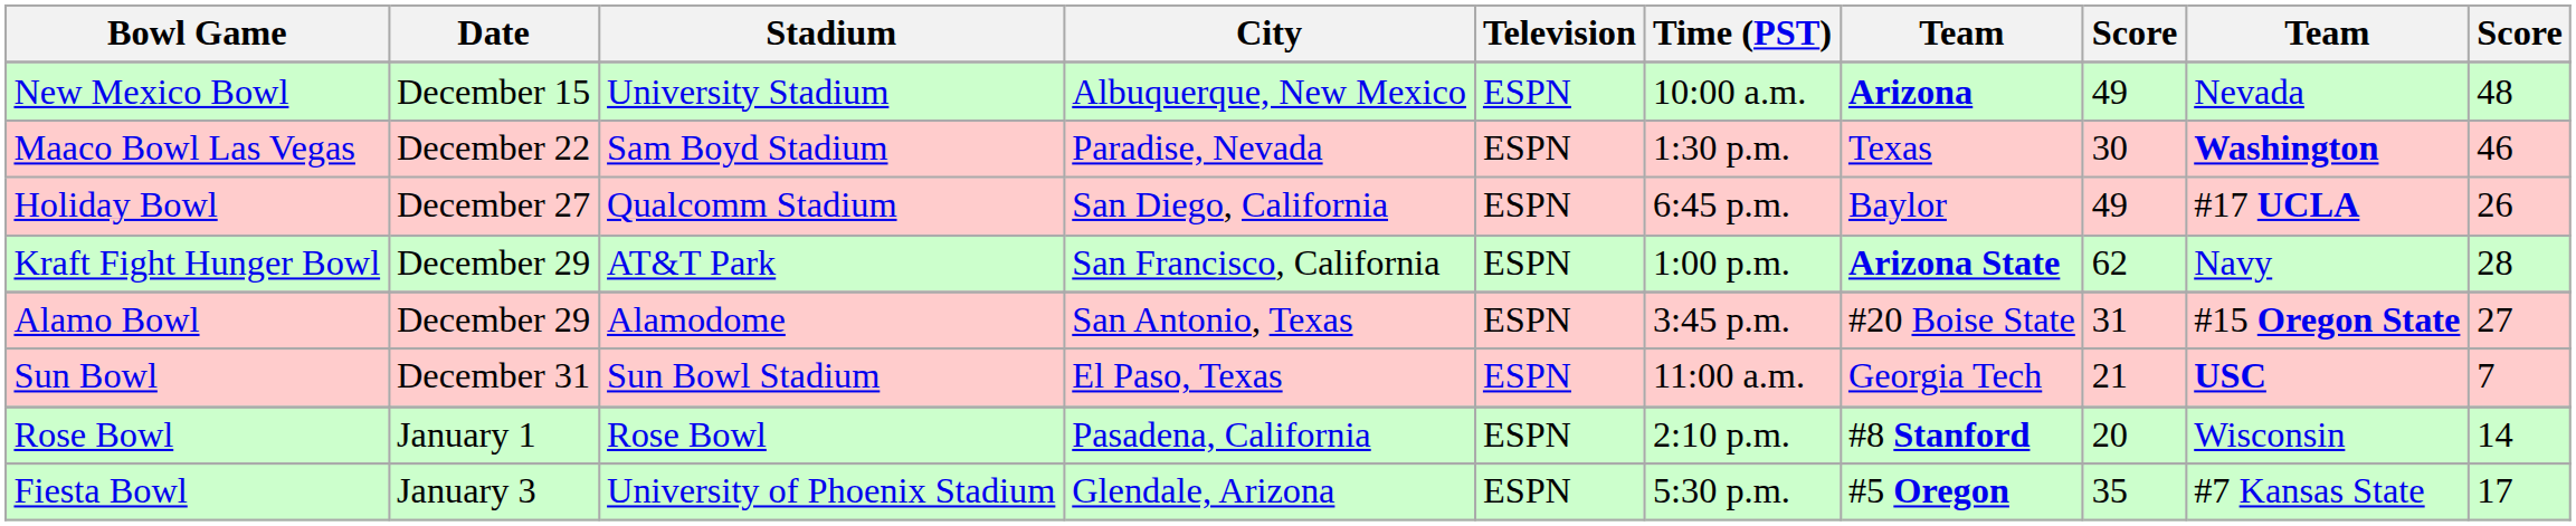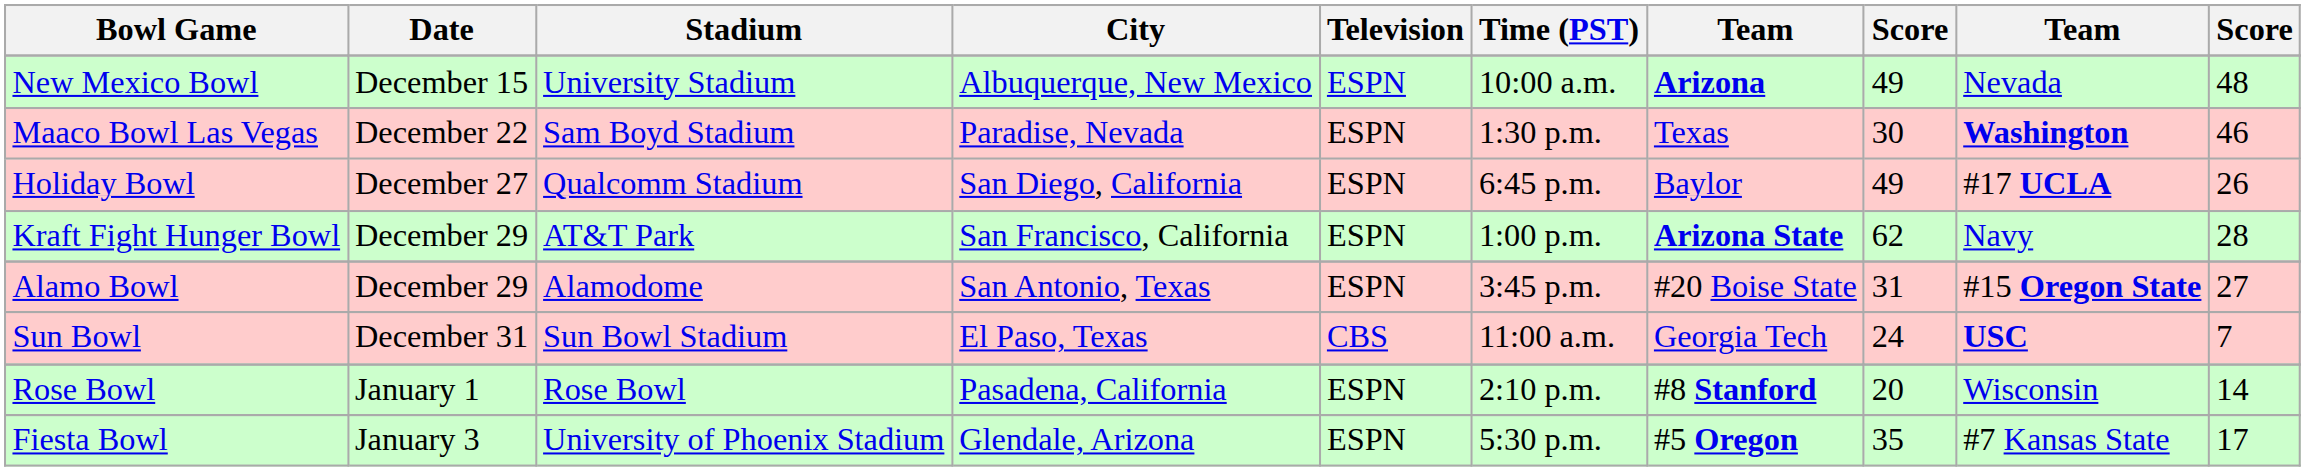 <table class="wikitable">
 <tr>
 <th>Bowl Game</th>
 <th>Date</th>
 <th>Stadium</th>
 <th>City</th>
 <th>Television</th>
 <th>Time (<a href='#'>PST</a>)</th>
 <th>Team</th>
 <th>Score</th>
 <th>Team</th>
 <th>Score</th>
 </tr>
 <tr>
 </tr>
 <tr bgcolor=#ccffcc>
 <td><a href='#'>New Mexico Bowl</a></td>
 <td>December 15</td>
 <td><a href='#'>University Stadium</a></td>
 <td><a href='#'>Albuquerque, New Mexico</a></td>
 <td><a href='#'>ESPN</a></td>
 <td>10:00 a.m.</td>
 <td><strong><a href='#'>Arizona</a></strong></td>
 <td>49</td>
 <td><a href='#'>Nevada</a></td>
 <td>48</td>
 </tr>
 <tr bgcolor=#ffcccc>
 <td><a href='#'>Maaco Bowl Las Vegas</a></td>
 <td>December 22</td>
 <td><a href='#'>Sam Boyd Stadium</a></td>
 <td><a href='#'>Paradise, Nevada</a></td>
 <td>ESPN</td>
 <td>1:30 p.m.</td>
 <td><a href='#'>Texas</a></td>
 <td>30</td>
 <td><strong><a href='#'>Washington</a></strong></td>
 <td>46</td>
 </tr>
 <tr bgcolor=#ffcccc>
 <td><a href='#'>Holiday Bowl</a></td>
 <td>December 27</td>
 <td><a href='#'>Qualcomm Stadium</a></td>
 <td><a href='#'>San Diego</a>, <a href='#'>California</a></td>
 <td>ESPN</td>
 <td>6:45 p.m.</td>
 <td><a href='#'>Baylor</a></td>
 <td>49</td>
 <td>#17 <strong><a href='#'>UCLA</a></strong></td>
 <td>26</td>
 </tr>
 <tr bgcolor=ccffcc>
 <td><a href='#'>Kraft Fight Hunger Bowl</a></td>
 <td>December 29</td>
 <td><a href='#'>AT&T Park</a></td>
 <td><a href='#'>San Francisco</a>, California</td>
 <td>ESPN</td>
 <td>1:00 p.m.</td>
 <td><strong><a href='#'>Arizona State</a></strong></td>
 <td>62</td>
 <td><a href='#'>Navy</a></td>
 <td>28</td>
 </tr>
 <tr>
 </tr>
 <tr bgcolor=ffcccc>
 <td><a href='#'>Alamo Bowl</a></td>
 <td>December 29</td>
 <td><a href='#'>Alamodome</a></td>
 <td><a href='#'>San Antonio</a>, <a href='#'>Texas</a></td>
 <td>ESPN</td>
 <td>3:45 p.m.</td>
 <td>#20 <a href='#'>Boise State</a></td>
 <td>31</td>
 <td>#15 <strong><a href='#'>Oregon State</a></strong></td>
 <td>27</td>
 </tr>
 <tr>
 </tr>
 <tr bgcolor=ffcccc>
 <td><a href='#'>Sun Bowl</a></td>
 <td>December 31</td>
 <td><a href='#'>Sun Bowl Stadium</a></td>
 <td><a href='#'>El Paso, Texas</a></td>
-<td><a href='#'>ESPN</a></td>
+<td><a href='#'>CBS</a></td>
 <td>11:00 a.m.</td>
 <td><a href='#'>Georgia Tech</a></td>
-<td>21</td>
+<td>24</td>
 <td><strong><a href='#'>USC</a></strong></td>
 <td>7</td>
 </tr>
 <tr>
 </tr>
 <tr bgcolor=#ccffcc>
 <td><a href='#'>Rose Bowl</a></td>
 <td>January 1</td>
 <td><a href='#'>Rose Bowl</a></td>
 <td><a href='#'>Pasadena, California</a></td>
 <td>ESPN</td>
 <td>2:10 p.m.</td>
 <td>#8 <strong><a href='#'>Stanford</a></strong></td>
 <td>20</td>
 <td><a href='#'>Wisconsin</a></td>
 <td>14</td>
 </tr>
 <tr>
 </tr>
 <tr bgcolor=#ccffcc>
 <td><a href='#'>Fiesta Bowl</a></td>
 <td>January 3</td>
 <td><a href='#'>University of Phoenix Stadium</a></td>
 <td><a href='#'>Glendale, Arizona</a></td>
 <td>ESPN</td>
 <td>5:30 p.m.</td>
 <td>#5 <strong><a href='#'>Oregon</a></strong></td>
 <td>35</td>
 <td>#7 <a href='#'>Kansas State</a></td>
 <td>17</td>
 </tr>
 </table>
